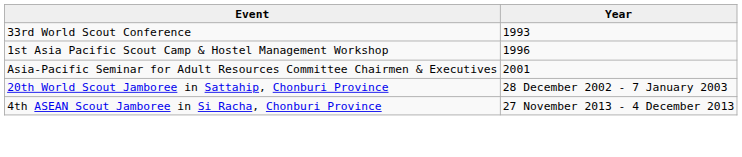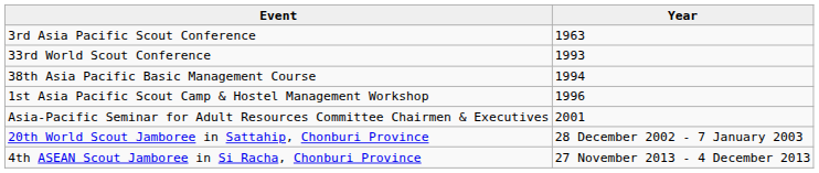 <table class="wikitable">
 <tr>
 <th style="background:#efefef;">Event</th>
 <th style="background:#efefef;">Year</th>
 </tr>
 <tr>
+<td>3rd Asia Pacific Scout Conference</td>
+<td>1963</td>
+</tr>
+<tr>
 <td>33rd World Scout Conference</td>
 <td>1993</td>
+</tr>
+<tr>
+<td>38th Asia Pacific Basic Management Course</td>
+<td>1994</td>
 </tr>
 <tr>
 <td>1st Asia Pacific Scout Camp & Hostel Management Workshop</td>
 <td>1996</td>
 </tr>
 <tr>
 <td>Asia-Pacific Seminar for Adult Resources Committee Chairmen & Executives</td>
 <td>2001</td>
 </tr>
 <tr>
 <td><a href='#'>20th World Scout Jamboree</a> in <a href='#'>Sattahip</a>, <a href='#'>Chonburi Province</a></td>
 <td>28 December 2002 - 7 January 2003</td>
 </tr>
 <tr>
 <td>4th <a href='#'>ASEAN Scout Jamboree</a> in <a href='#'>Si Racha</a>, <a href='#'>Chonburi Province</a></td>
 <td>27 November 2013 - 4 December 2013</td>
 </tr>
 </table>
